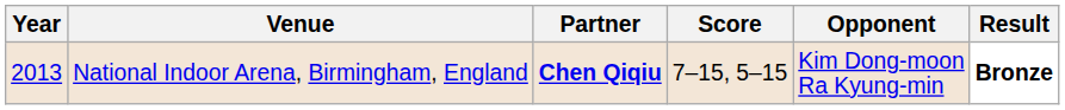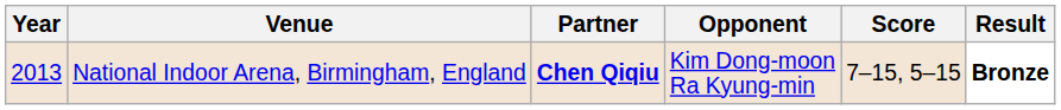 <table class="sortable wikitable" style="font-size: 90%;">
 <tr>
 <th>Year</th>
 <th>Venue</th>
 <th>Partner</th>
+<th>Opponent</th>
 <th>Score</th>
-<th>Opponent</th>
 <th>Result</th>
 </tr>
 <tr style="background:#F3E6D7">
 <td align="center"><a href='#'>2013</a></td>
 <td align="left"><a href='#'>National Indoor Arena</a>, <a href='#'>Birmingham</a>, <a href='#'>England</a></td>
 <td align="left"><strong> <a href='#'>Chen Qiqiu</a></strong></td>
+<td align="left"> <a href='#'>Kim Dong-moon</a> <br>  <a href='#'>Ra Kyung-min</a></td>
 <td align="left">7–15, 5–15</td>
-<td align="left"> <a href='#'>Kim Dong-moon</a> <br>  <a href='#'>Ra Kyung-min</a></td>
 <td style="text-align:left; background:white"> <strong>Bronze</strong></td>
 </tr>
 </table>
